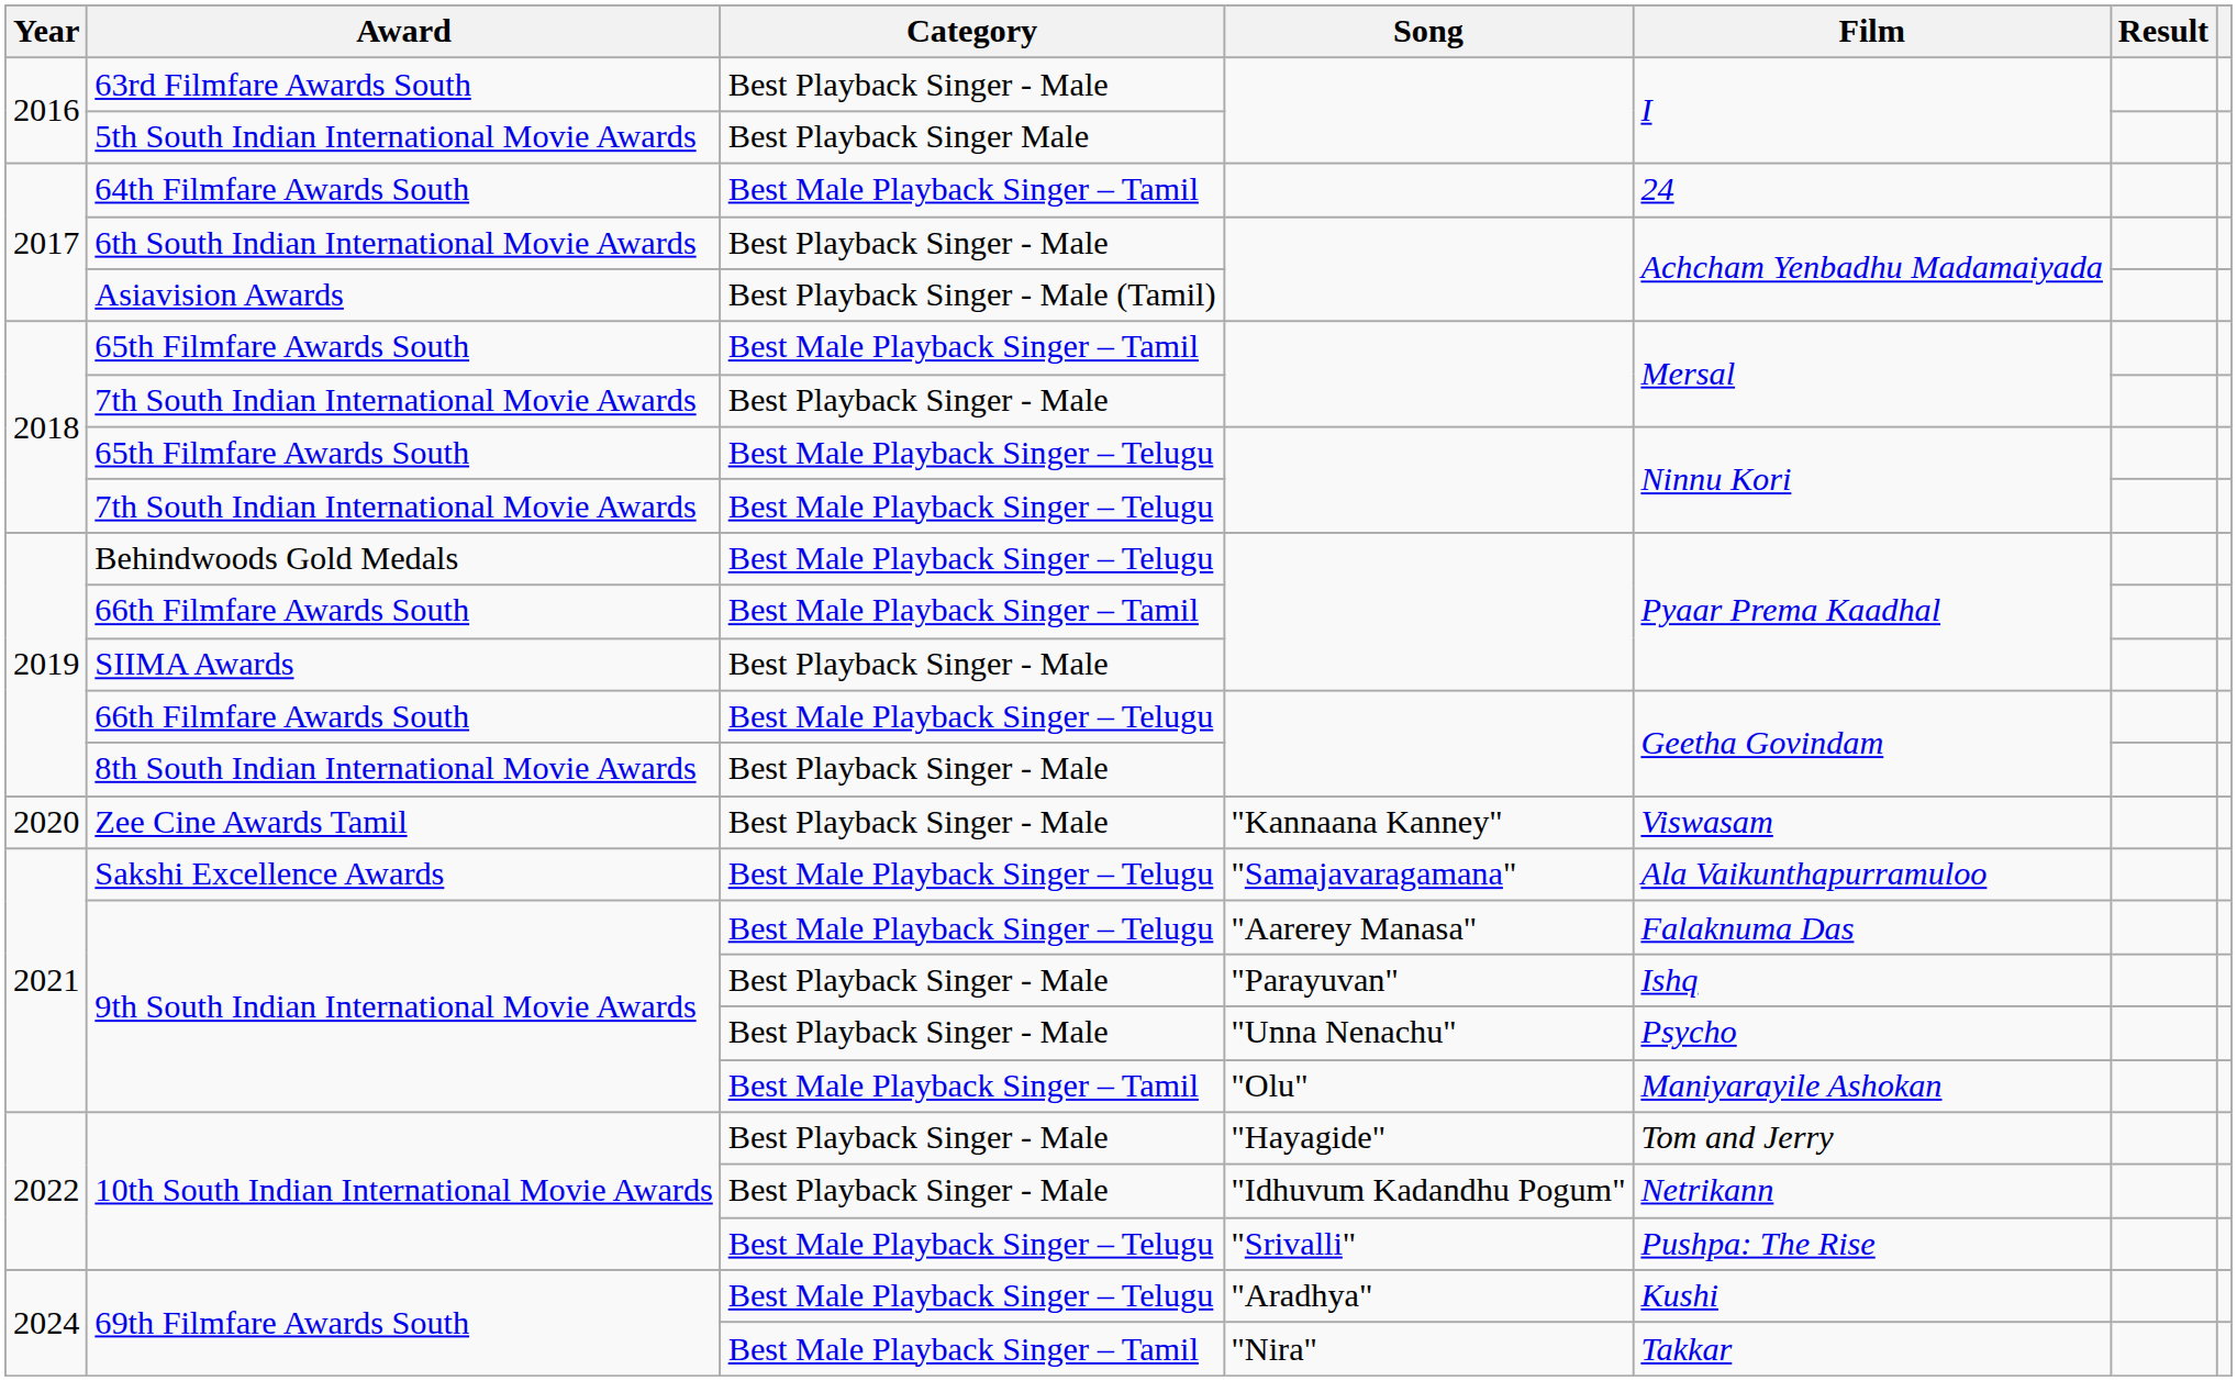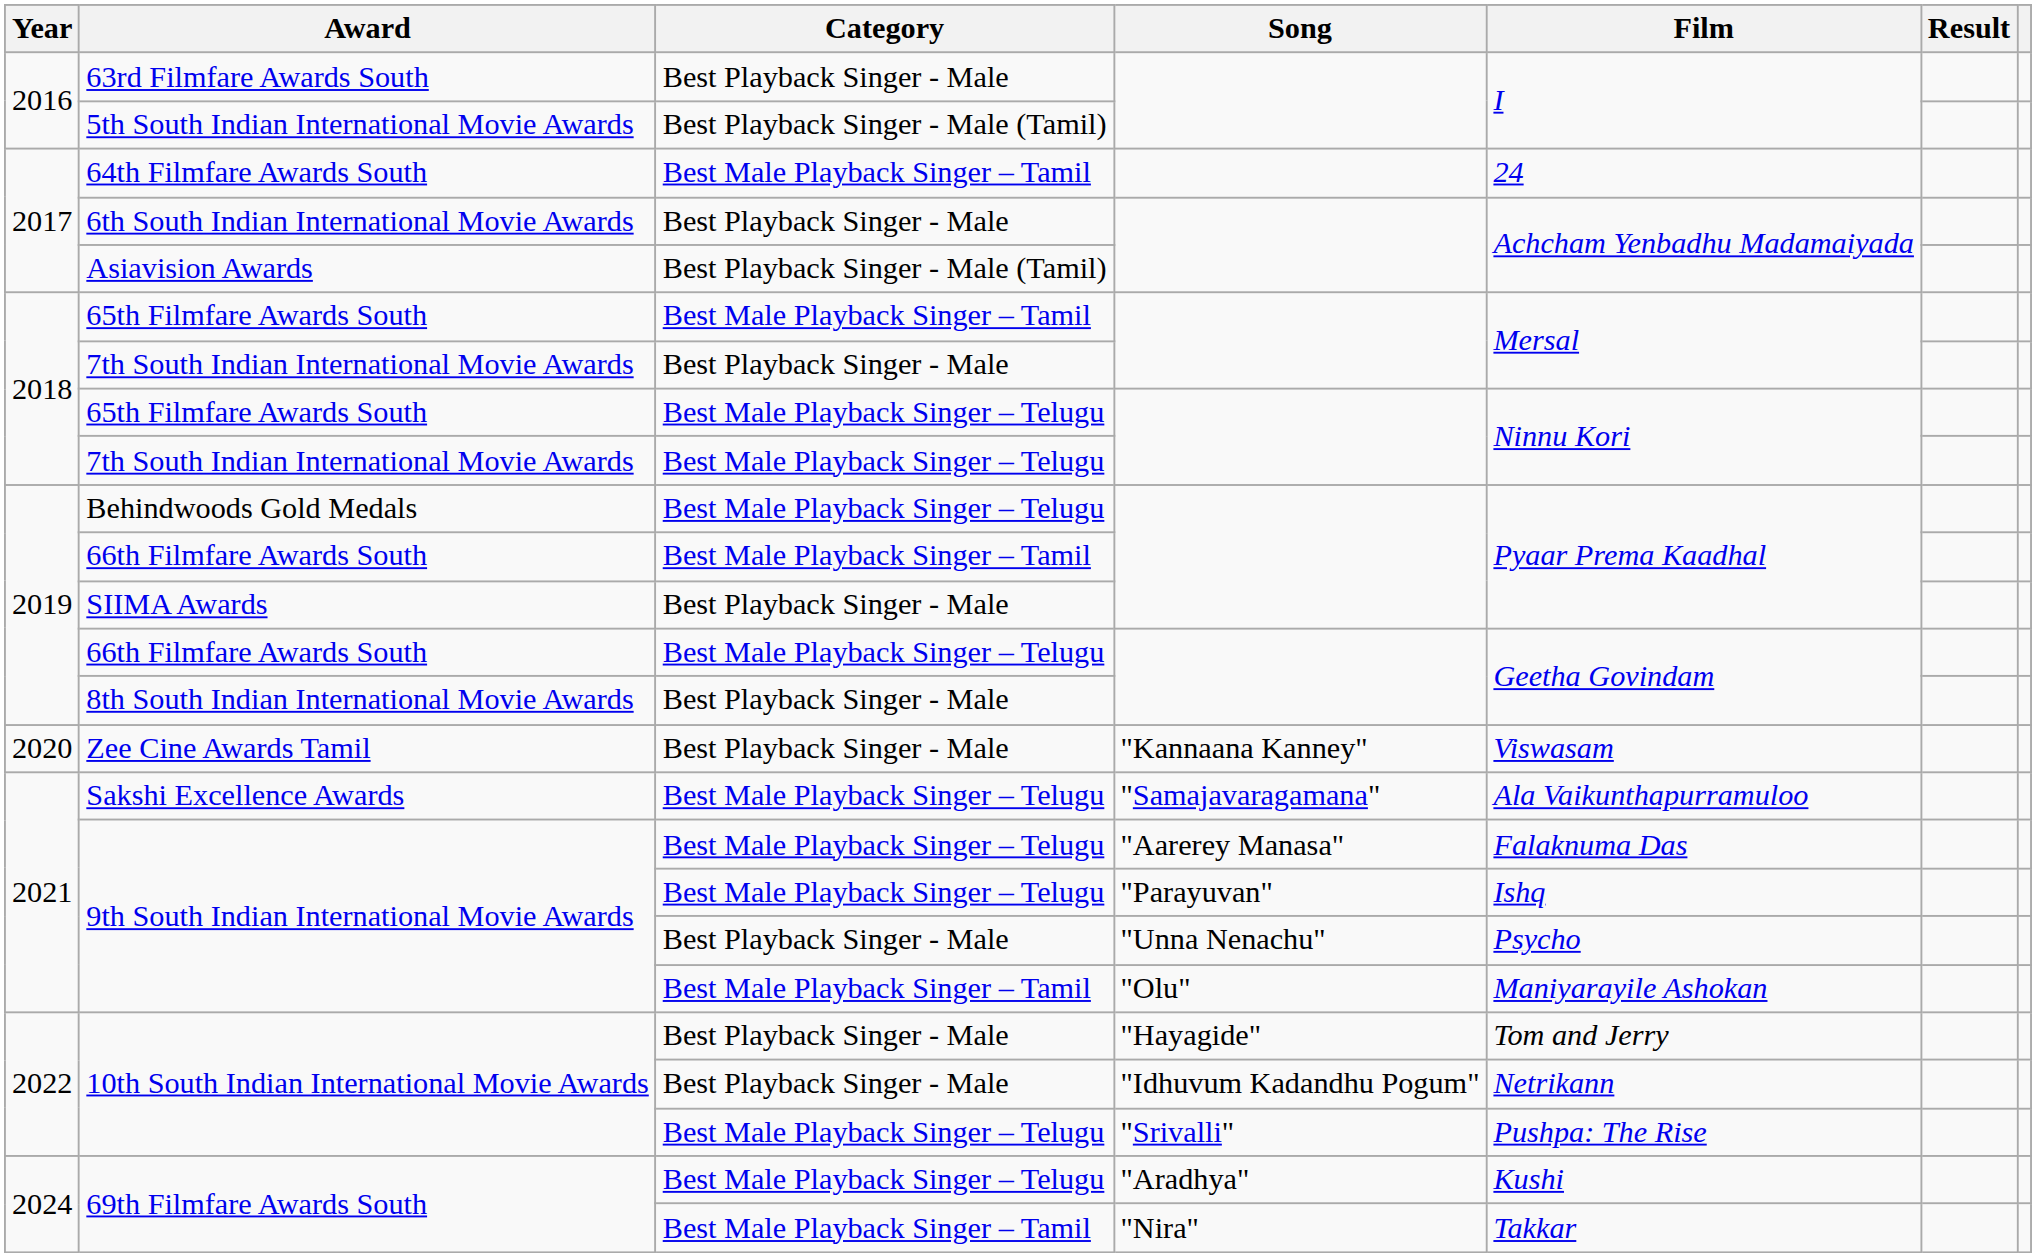 <table class="wikitable sortable">
 <tr>
 <th>Year</th>
 <th>Award</th>
 <th>Category</th>
 <th>Song</th>
 <th>Film</th>
 <th>Result</th>
 <th></th>
 </tr>
 <tr>
 <td rowspan="2">2016</td>
 <td><a href='#'>63rd Filmfare Awards South</a></td>
 <td>Best Playback Singer - Male</td>
 <td rowspan="2"></td>
 <td rowspan="2"><a href='#'><em>I</em></a></td>
 <td></td>
 <td></td>
 </tr>
 <tr>
 <td><a href='#'>5th South Indian International Movie Awards</a></td>
-<td>Best Playback Singer Male</td>
+<td>Best Playback Singer - Male (Tamil)</td>
 <td></td>
 <td></td>
 </tr>
 <tr>
 <td rowspan="3">2017</td>
 <td><a href='#'>64th Filmfare Awards South</a></td>
 <td><a href='#'>Best Male Playback Singer – Tamil</a></td>
 <td></td>
 <td><a href='#'><em>24</em></a></td>
 <td></td>
 <td></td>
 </tr>
 <tr>
 <td><a href='#'>6th South Indian International Movie Awards</a></td>
 <td>Best Playback Singer - Male</td>
 <td rowspan= "2"></td>
 <td rowspan= "2"><em><a href='#'>Achcham Yenbadhu Madamaiyada</a></em></td>
 <td></td>
 <td></td>
 </tr>
 <tr>
 <td><a href='#'>Asiavision Awards</a></td>
 <td>Best Playback Singer - Male (Tamil)</td>
 <td></td>
 <td></td>
 </tr>
 <tr>
 <td rowspan="4">2018</td>
 <td><a href='#'>65th Filmfare Awards South</a></td>
 <td><a href='#'>Best Male Playback Singer – Tamil</a></td>
 <td rowspan= "2"></td>
 <td rowspan= "2"><a href='#'><em>Mersal</em></a></td>
 <td></td>
 <td></td>
 </tr>
 <tr>
 <td><a href='#'>7th South Indian International Movie Awards</a></td>
 <td>Best Playback Singer - Male</td>
 <td></td>
 <td></td>
 </tr>
 <tr>
 <td><a href='#'>65th Filmfare Awards South</a></td>
 <td><a href='#'>Best Male Playback Singer – Telugu</a></td>
 <td rowspan= "2"></td>
 <td rowspan= "2"><em><a href='#'>Ninnu Kori</a></em></td>
 <td></td>
 <td></td>
 </tr>
 <tr>
 <td><a href='#'>7th South Indian International Movie Awards</a></td>
 <td><a href='#'>Best Male Playback Singer – Telugu</a></td>
 <td></td>
 <td></td>
 </tr>
 <tr>
 <td rowspan="5">2019</td>
 <td>Behindwoods Gold Medals</td>
 <td><a href='#'>Best Male Playback Singer – Telugu</a></td>
 <td rowspan= "3"></td>
 <td rowspan= "3"><em><a href='#'>Pyaar Prema Kaadhal</a></em></td>
 <td></td>
 <td></td>
 </tr>
 <tr>
 <td><a href='#'>66th Filmfare Awards South</a></td>
 <td><a href='#'>Best Male Playback Singer – Tamil</a></td>
 <td></td>
 <td></td>
 </tr>
 <tr>
 <td><a href='#'>SIIMA Awards</a></td>
 <td>Best Playback Singer - Male</td>
 <td></td>
 <td></td>
 </tr>
 <tr>
 <td><a href='#'>66th Filmfare Awards South</a></td>
 <td><a href='#'>Best Male Playback Singer – Telugu</a></td>
 <td rowspan= "2"></td>
 <td rowspan= "2"><em><a href='#'>Geetha Govindam</a></em></td>
 <td></td>
 <td></td>
 </tr>
 <tr>
 <td><a href='#'>8th South Indian International Movie Awards</a></td>
 <td>Best Playback Singer - Male</td>
 <td></td>
 <td></td>
 </tr>
 <tr>
 <td>2020</td>
 <td><a href='#'>Zee Cine Awards Tamil</a></td>
 <td>Best Playback Singer - Male</td>
 <td>"Kannaana Kanney"</td>
 <td><em><a href='#'>Viswasam</a></em></td>
 <td></td>
 <td></td>
 </tr>
 <tr>
 <td rowspan="5">2021</td>
 <td><a href='#'>Sakshi Excellence Awards</a></td>
 <td><a href='#'>Best Male Playback Singer – Telugu</a></td>
 <td>"<a href='#'>Samajavaragamana</a>"</td>
 <td><em><a href='#'>Ala Vaikunthapurramuloo</a></em></td>
 <td></td>
 <td></td>
 </tr>
 <tr>
 <td rowspan="4"><a href='#'>9th South Indian International Movie Awards</a></td>
 <td><a href='#'>Best Male Playback Singer – Telugu</a></td>
 <td>"Aarerey Manasa"</td>
 <td><em><a href='#'>Falaknuma Das</a></em></td>
 <td></td>
 <td></td>
 </tr>
 <tr>
-<td>Best Playback Singer - Male</td>
+<td><a href='#'>Best Male Playback Singer – Telugu</a></td>
 <td>"Parayuvan"</td>
 <td><em><a href='#'>Ishq</a></em></td>
 <td></td>
 <td></td>
 </tr>
 <tr>
 <td>Best Playback Singer - Male</td>
 <td>"Unna Nenachu"</td>
 <td><em><a href='#'>Psycho</a></em></td>
 <td></td>
 <td></td>
 </tr>
 <tr>
 <td><a href='#'>Best Male Playback Singer – Tamil</a></td>
 <td>"Olu"</td>
 <td><em><a href='#'>Maniyarayile Ashokan</a></em></td>
 <td></td>
 <td></td>
 </tr>
 <tr>
 <td rowspan="3">2022</td>
 <td rowspan="3"><a href='#'>10th South Indian International Movie Awards</a></td>
 <td>Best Playback Singer - Male</td>
 <td>"Hayagide"</td>
 <td><em>Tom and Jerry</em></td>
 <td></td>
 <td></td>
 </tr>
 <tr>
 <td>Best Playback Singer - Male</td>
 <td>"Idhuvum Kadandhu Pogum"</td>
 <td><em><a href='#'>Netrikann</a></em></td>
 <td></td>
 <td></td>
 </tr>
 <tr>
 <td><a href='#'>Best Male Playback Singer – Telugu</a></td>
 <td>"<a href='#'>Srivalli</a>"</td>
 <td><em><a href='#'>Pushpa: The Rise</a></em></td>
 <td></td>
 <td></td>
 </tr>
 <tr>
 <td rowspan="2">2024</td>
 <td rowspan="2"><a href='#'>69th Filmfare Awards South</a></td>
 <td><a href='#'>Best Male Playback Singer – Telugu</a></td>
 <td>"Aradhya"</td>
 <td><a href='#'><em>Kushi</em></a></td>
 <td></td>
 <td style="text-align:center;"></td>
 </tr>
 <tr>
 <td><a href='#'>Best Male Playback Singer – Tamil</a></td>
 <td>"Nira"</td>
 <td><a href='#'><em>Takkar</em></a></td>
 <td></td>
 <td style="text-align:center;"></td>
 </tr>
 </table>
